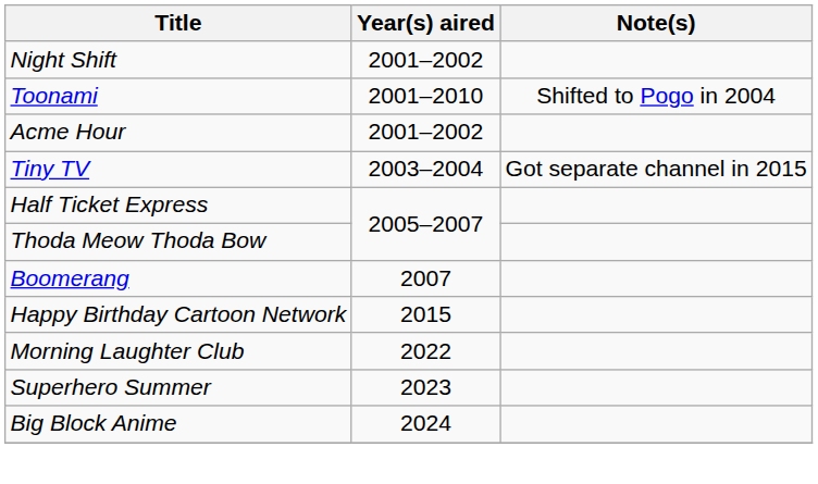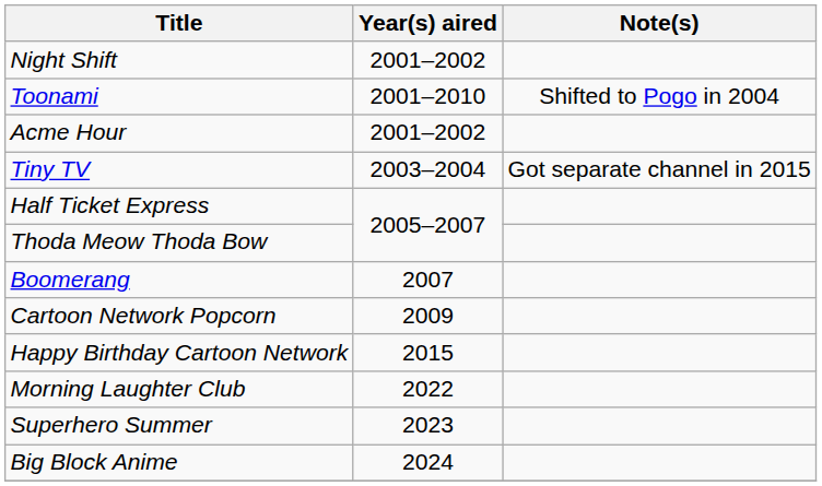 <table class="wikitable plainrowheaders sortable" style="text-align:center;">
 <tr>
 <th scope="col">Title</th>
 <th scope="col">Year(s) aired</th>
 <th class="unsortable">Note(s)</th>
 </tr>
 <tr>
 <td scope="row" style="text-align:left;"><em>Night Shift</em></td>
 <td>2001–2002</td>
 <td></td>
 </tr>
 <tr>
 <td scope="row" style="text-align:left;"><em><a href='#'>Toonami</a></em></td>
 <td>2001–2010</td>
 <td>Shifted to <a href='#'>Pogo</a> in 2004</td>
 </tr>
 <tr>
 <td scope="row" style="text-align:left;"><em>Acme Hour</em></td>
 <td>2001–2002</td>
 <td></td>
 </tr>
 <tr>
 <td scope="row" style="text-align:left;"><em><a href='#'>Tiny TV</a></em></td>
 <td>2003–2004</td>
 <td>Got separate channel in 2015</td>
 </tr>
 <tr>
 <td scope="row" style="text-align:left;"><em>Half Ticket Express</em></td>
 <td rowspan="2">2005–2007</td>
 <td></td>
 </tr>
 <tr>
 <td scope="row" style="text-align:left;"><em>Thoda Meow Thoda Bow</em></td>
 <td></td>
 </tr>
 <tr>
 <td scope="row" style="text-align:left;"><em><a href='#'>Boomerang</a></em></td>
 <td>2007</td>
 <td></td>
 </tr>
 <tr>
+<td scope="row" style="text-align:left;"><em>Cartoon Network Popcorn</em></td>
+<td>2009</td>
+<td></td>
+</tr>
+<tr>
 <td scope="row" style="text-align:left;"><em>Happy Birthday Cartoon Network</em></td>
 <td>2015</td>
 <td></td>
 </tr>
 <tr>
 <td scope="row" style="text-align:left;"><em>Morning Laughter Club</em></td>
 <td>2022</td>
 <td></td>
 </tr>
 <tr>
 <td scope="row" style="text-align:left;"><em>Superhero Summer</em></td>
 <td>2023</td>
 <td></td>
 </tr>
 <tr>
 <td scope="row" style="text-align:left;"><em>Big Block Anime</em></td>
 <td>2024</td>
 <td></td>
 </tr>
 <tr>
 </tr>
 </table>
